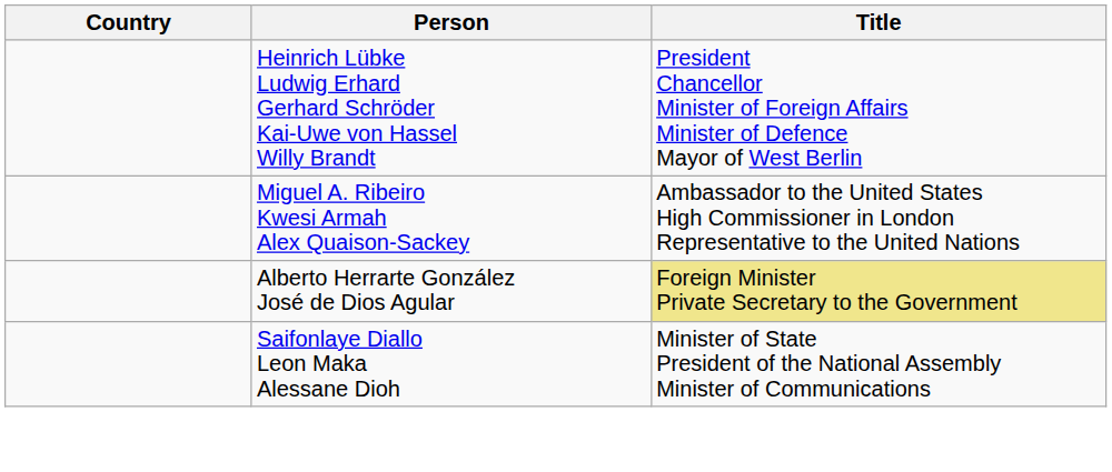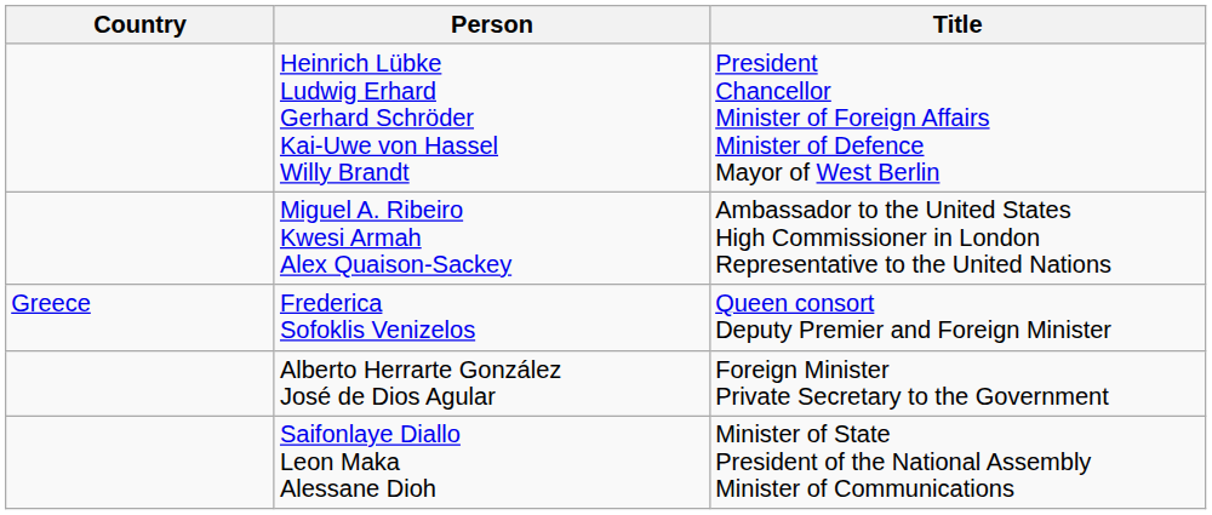 <table class="wikitable">
 <tr style="vertical-align: top;">
 <th width="170">Country</th>
 <th width="280">Person</th>
 <th width="320">Title</th>
 </tr>
 <tr style="vertical-align: top;">
 <td></td>
 <td><a href='#'>Heinrich Lübke</a><br><a href='#'>Ludwig Erhard</a><br><a href='#'>Gerhard Schröder</a><br><a href='#'>Kai-Uwe von Hassel</a><br><a href='#'>Willy Brandt</a></td>
 <td><a href='#'>President</a><br><a href='#'>Chancellor</a><br><a href='#'>Minister of Foreign Affairs</a><br><a href='#'>Minister of Defence</a><br>Mayor of <a href='#'>West Berlin</a></td>
 </tr>
 <tr style="vertical-align: top;">
 <td></td>
 <td><a href='#'>Miguel A. Ribeiro</a><br><a href='#'>Kwesi Armah</a><br><a href='#'>Alex Quaison-Sackey</a></td>
 <td>Ambassador to the United States<br>High Commissioner in London<br>Representative to the United Nations</td>
 </tr>
 <tr style="vertical-align: top;">
+<td> <a href='#'>Greece</a></td>
+<td><a href='#'>Frederica</a><br><a href='#'>Sofoklis Venizelos</a></td>
+<td><a href='#'>Queen consort</a><br>Deputy Premier and Foreign Minister</td>
+</tr>
+<tr style="vertical-align: top;">
 <td></td>
 <td>Alberto Herrarte González<br>José de Dios Agular</td>
-<td style="background: khaki;">Foreign Minister<br>Private Secretary to the Government</td>
+<td>Foreign Minister<br>Private Secretary to the Government</td>
 </tr>
 <tr style="vertical-align: top;">
 <td></td>
 <td><a href='#'>Saifonlaye Diallo</a><br>Leon Maka<br>Alessane Dioh</td>
 <td>Minister of State<br>President of the National Assembly<br>Minister of Communications</td>
 </tr>
 </table>
